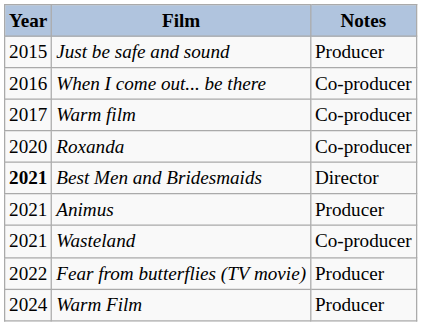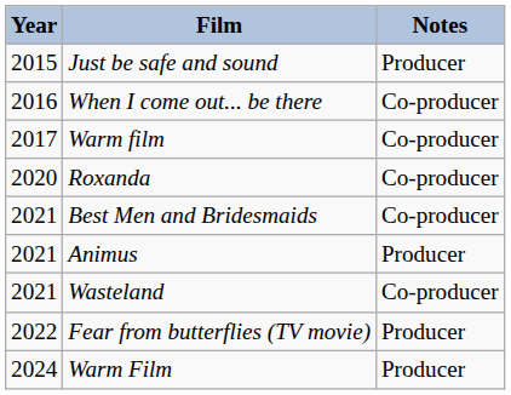 <table class="wikitable" style="font-size:95%;">
 <tr>
 <th style="background:#B0C4DE;">Year</th>
 <th style="background:#B0C4DE;">Film</th>
 <th style="background:#B0C4DE;">Notes</th>
 </tr>
 <tr>
 <td>2015</td>
 <td><em>Just be safe and sound</em></td>
 <td>Producer</td>
 </tr>
 <tr>
 <td>2016</td>
 <td><em>When I come out... be there</em></td>
 <td>Co-producer</td>
 </tr>
 <tr>
 <td>2017</td>
 <td><em>Warm film</em></td>
 <td>Co-producer</td>
 </tr>
 <tr>
 <td>2020</td>
 <td><em>Roxanda</em></td>
 <td>Co-producer</td>
 </tr>
 <tr>
-<td><strong>2021</strong></td>
+<td>2021</td>
 <td><em>Best Men and Bridesmaids</em></td>
-<td>Director</td>
+<td>Co-producer</td>
 </tr>
 <tr>
 <td>2021</td>
 <td><em>Animus</em></td>
 <td>Producer</td>
 </tr>
 <tr>
 <td>2021</td>
 <td><em>Wasteland</em></td>
 <td>Co-producer</td>
 </tr>
 <tr>
 <td>2022</td>
 <td><em>Fear from butterflies (TV movie)</em></td>
 <td>Producer</td>
 </tr>
 <tr>
 <td>2024</td>
 <td><em>Warm Film</em></td>
 <td>Producer</td>
 </tr>
 </table>
